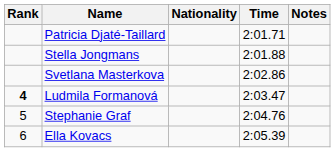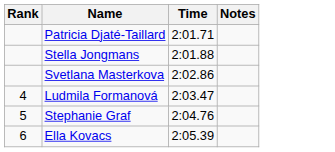 <table class="wikitable sortable" style="text-align:center">
 <tr>
 <th>Rank</th>
 <th>Name</th>
-<th>Nationality</th>
 <th>Time</th>
 <th>Notes</th>
 </tr>
 <tr>
 <td></td>
 <td align="left"><a href='#'>Patricia Djaté-Taillard</a></td>
-<td align=left></td>
 <td>2:01.71</td>
 <td></td>
 </tr>
 <tr>
 <td></td>
 <td align="left"><a href='#'>Stella Jongmans</a></td>
-<td align=left></td>
 <td>2:01.88</td>
 <td></td>
 </tr>
 <tr>
 <td></td>
 <td align="left"><a href='#'>Svetlana Masterkova</a></td>
-<td align=left></td>
 <td>2:02.86</td>
 <td></td>
 </tr>
 <tr>
-<td><strong>4</strong></td>
+<td>4</td>
 <td align="left"><a href='#'>Ludmila Formanová</a></td>
-<td align=left></td>
 <td>2:03.47</td>
 <td></td>
 </tr>
 <tr>
 <td>5</td>
 <td align="left"><a href='#'>Stephanie Graf</a></td>
-<td align=left></td>
 <td>2:04.76</td>
 <td></td>
 </tr>
 <tr>
 <td>6</td>
 <td align="left"><a href='#'>Ella Kovacs</a></td>
-<td align=left></td>
 <td>2:05.39</td>
 <td></td>
 </tr>
 </table>
